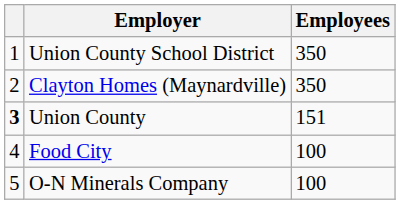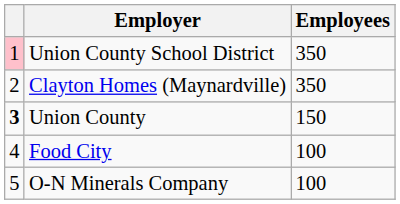 <table class="wikitable">
 <tr>
 <th></th>
 <th>Employer</th>
 <th>Employees</th>
 </tr>
 <tr>
-<td>1</td>
+<td style="background: pink;">1</td>
 <td>Union County School District</td>
 <td>350</td>
 </tr>
 <tr>
 <td>2</td>
 <td><a href='#'>Clayton Homes</a> (Maynardville)</td>
 <td>350</td>
 </tr>
 <tr>
 <td><strong>3</strong></td>
 <td>Union County</td>
-<td>151</td>
+<td>150</td>
 </tr>
 <tr>
 <td>4</td>
 <td><a href='#'>Food City</a></td>
 <td>100</td>
 </tr>
 <tr>
 <td>5</td>
 <td>O-N Minerals Company</td>
 <td>100</td>
 </tr>
 </table>
